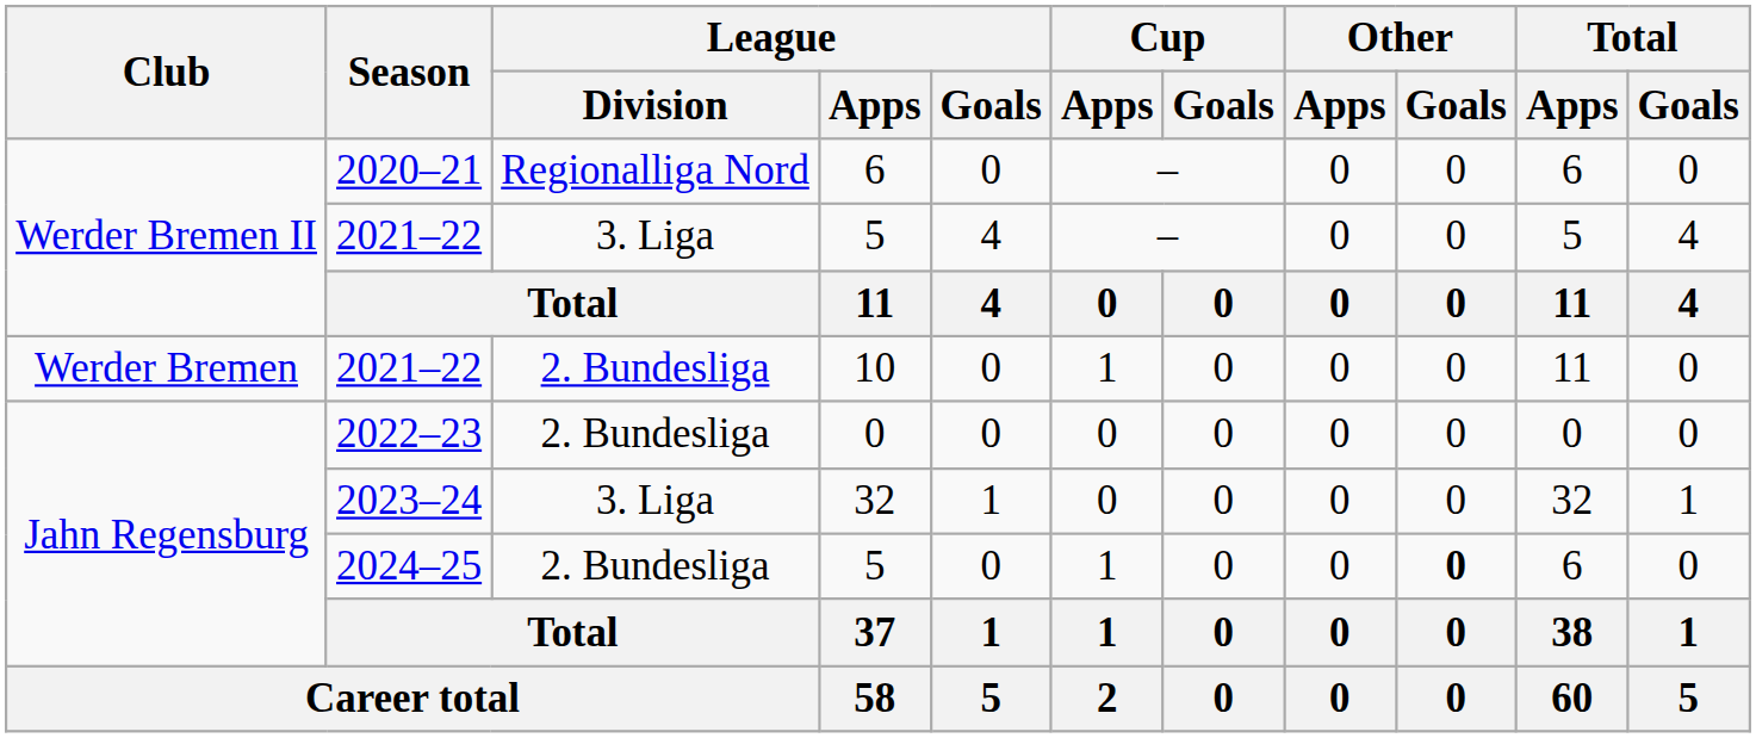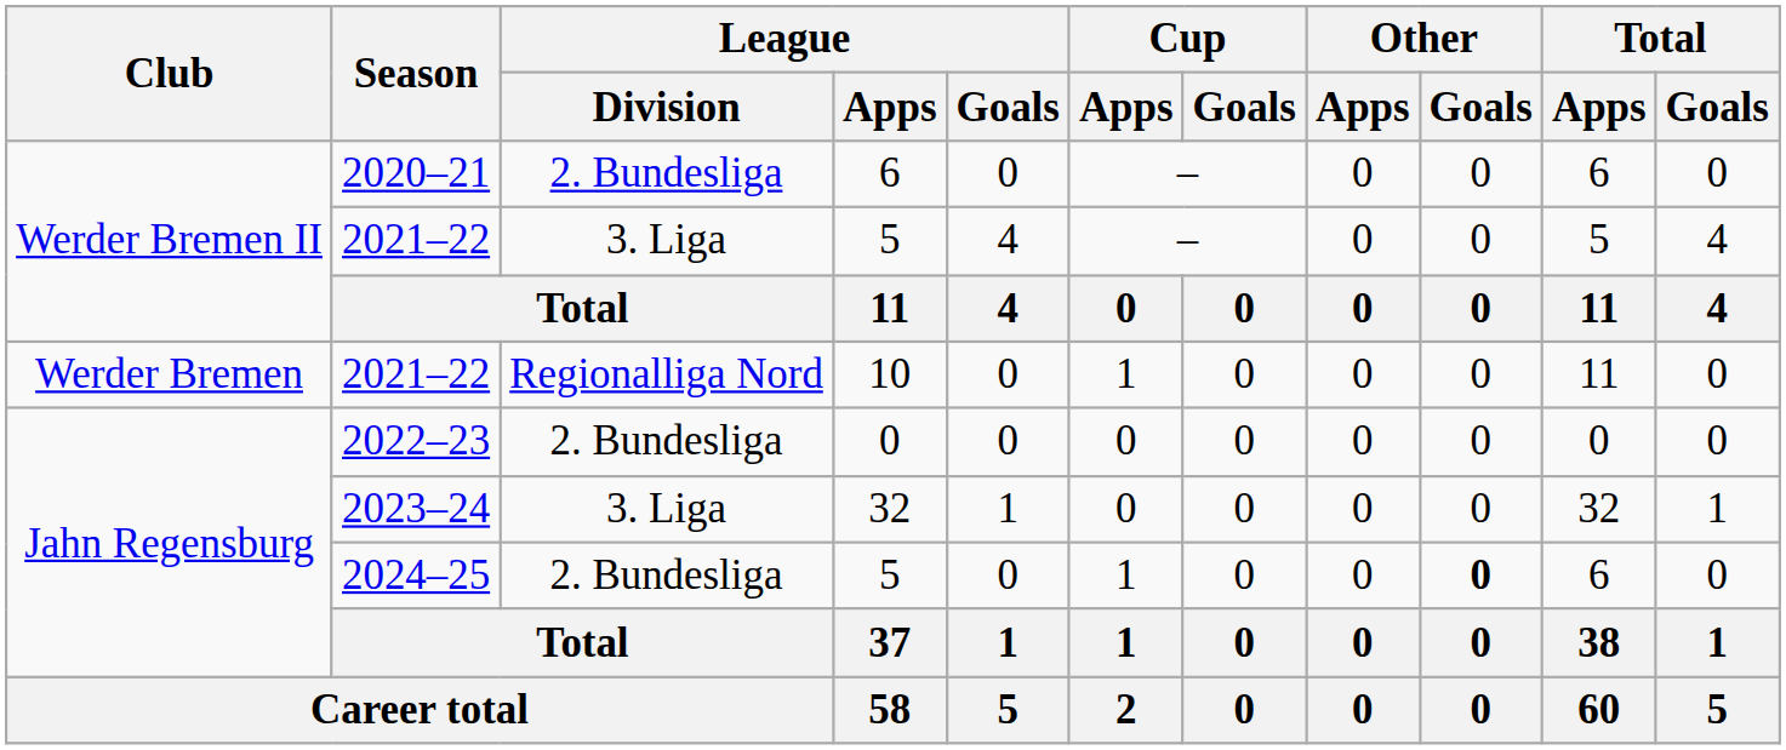 <table class="wikitable" style="text-align: center">
 <tr>
 <th rowspan="2">Club</th>
 <th rowspan="2">Season</th>
 <th colspan="3">League</th>
 <th colspan="2">Cup</th>
 <th colspan="2">Other</th>
 <th colspan="2">Total</th>
 </tr>
 <tr>
 <th>Division</th>
 <th>Apps</th>
 <th>Goals</th>
 <th>Apps</th>
 <th>Goals</th>
 <th>Apps</th>
 <th>Goals</th>
 <th>Apps</th>
 <th>Goals</th>
 </tr>
 <tr>
 <td rowspan="3"><a href='#'>Werder Bremen II</a></td>
 <td><a href='#'>2020–21</a></td>
-<td><a href='#'>Regionalliga Nord</a></td>
+<td><a href='#'>2. Bundesliga</a></td>
 <td>6</td>
 <td>0</td>
 <td colspan="2">–</td>
 <td>0</td>
 <td>0</td>
 <td>6</td>
 <td>0</td>
 </tr>
 <tr>
 <td><a href='#'>2021–22</a></td>
 <td>3. Liga</td>
 <td>5</td>
 <td>4</td>
 <td colspan="2">–</td>
 <td>0</td>
 <td>0</td>
 <td>5</td>
 <td>4</td>
 </tr>
 <tr>
 <th colspan="2">Total</th>
 <th>11</th>
 <th>4</th>
 <th>0</th>
 <th>0</th>
 <th>0</th>
 <th>0</th>
 <th>11</th>
 <th>4</th>
 </tr>
 <tr>
 <td><a href='#'>Werder Bremen</a></td>
 <td><a href='#'>2021–22</a></td>
-<td><a href='#'>2. Bundesliga</a></td>
+<td><a href='#'>Regionalliga Nord</a></td>
 <td>10</td>
 <td>0</td>
 <td>1</td>
 <td>0</td>
 <td>0</td>
 <td>0</td>
 <td>11</td>
 <td>0</td>
 </tr>
 <tr>
 <td rowspan="4"><a href='#'>Jahn Regensburg</a></td>
 <td><a href='#'>2022–23</a></td>
 <td>2. Bundesliga</td>
 <td>0</td>
 <td>0</td>
 <td>0</td>
 <td>0</td>
 <td>0</td>
 <td>0</td>
 <td>0</td>
 <td>0</td>
 </tr>
 <tr>
 <td><a href='#'>2023–24</a></td>
 <td>3. Liga</td>
 <td>32</td>
 <td>1</td>
 <td>0</td>
 <td>0</td>
 <td>0</td>
 <td>0</td>
 <td>32</td>
 <td>1</td>
 </tr>
 <tr>
 <td><a href='#'>2024–25</a></td>
 <td>2. Bundesliga</td>
 <td>5</td>
 <td>0</td>
 <td>1</td>
 <td>0</td>
 <td>0</td>
 <td><strong>0</strong></td>
 <td>6</td>
 <td>0</td>
 </tr>
 <tr>
 <th colspan="2">Total</th>
 <th>37</th>
 <th>1</th>
 <th>1</th>
 <th>0</th>
 <th>0</th>
 <th>0</th>
 <th>38</th>
 <th>1</th>
 </tr>
 <tr>
 <th colspan="3">Career total</th>
 <th>58</th>
 <th>5</th>
 <th>2</th>
 <th>0</th>
 <th>0</th>
 <th>0</th>
 <th>60</th>
 <th>5</th>
 </tr>
 </table>
